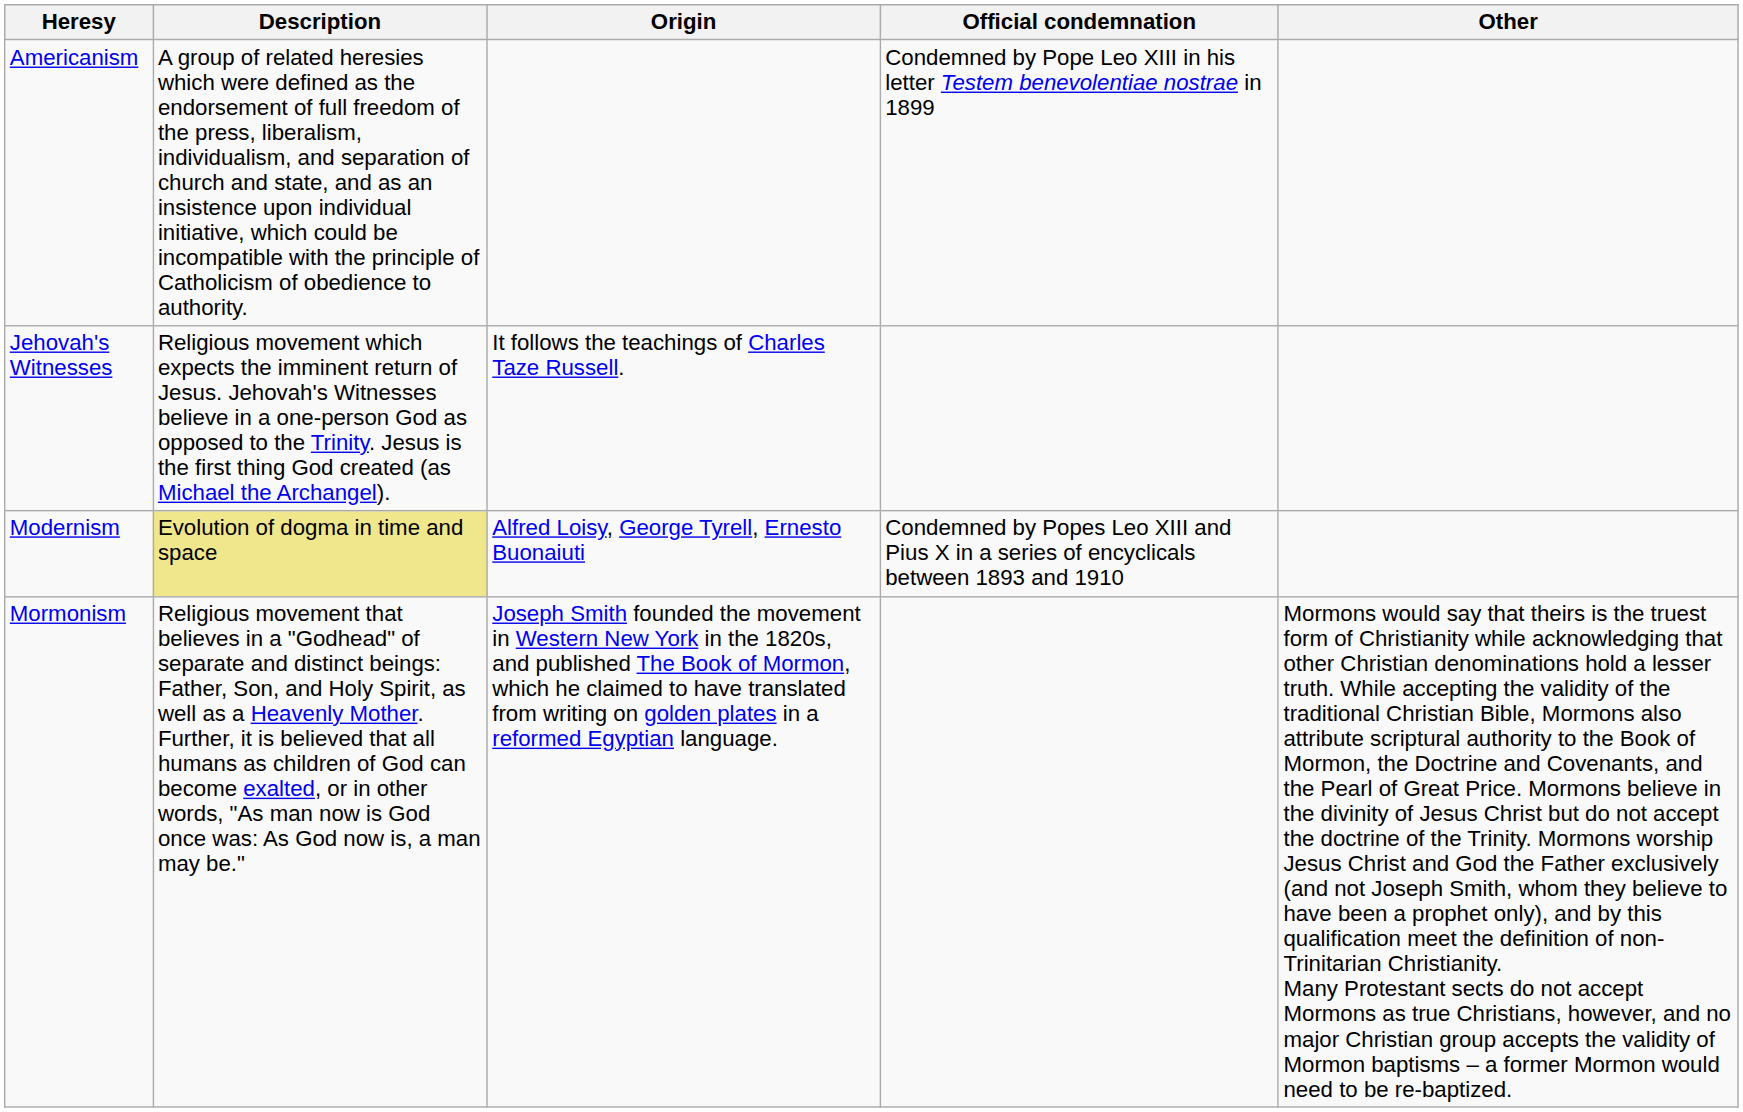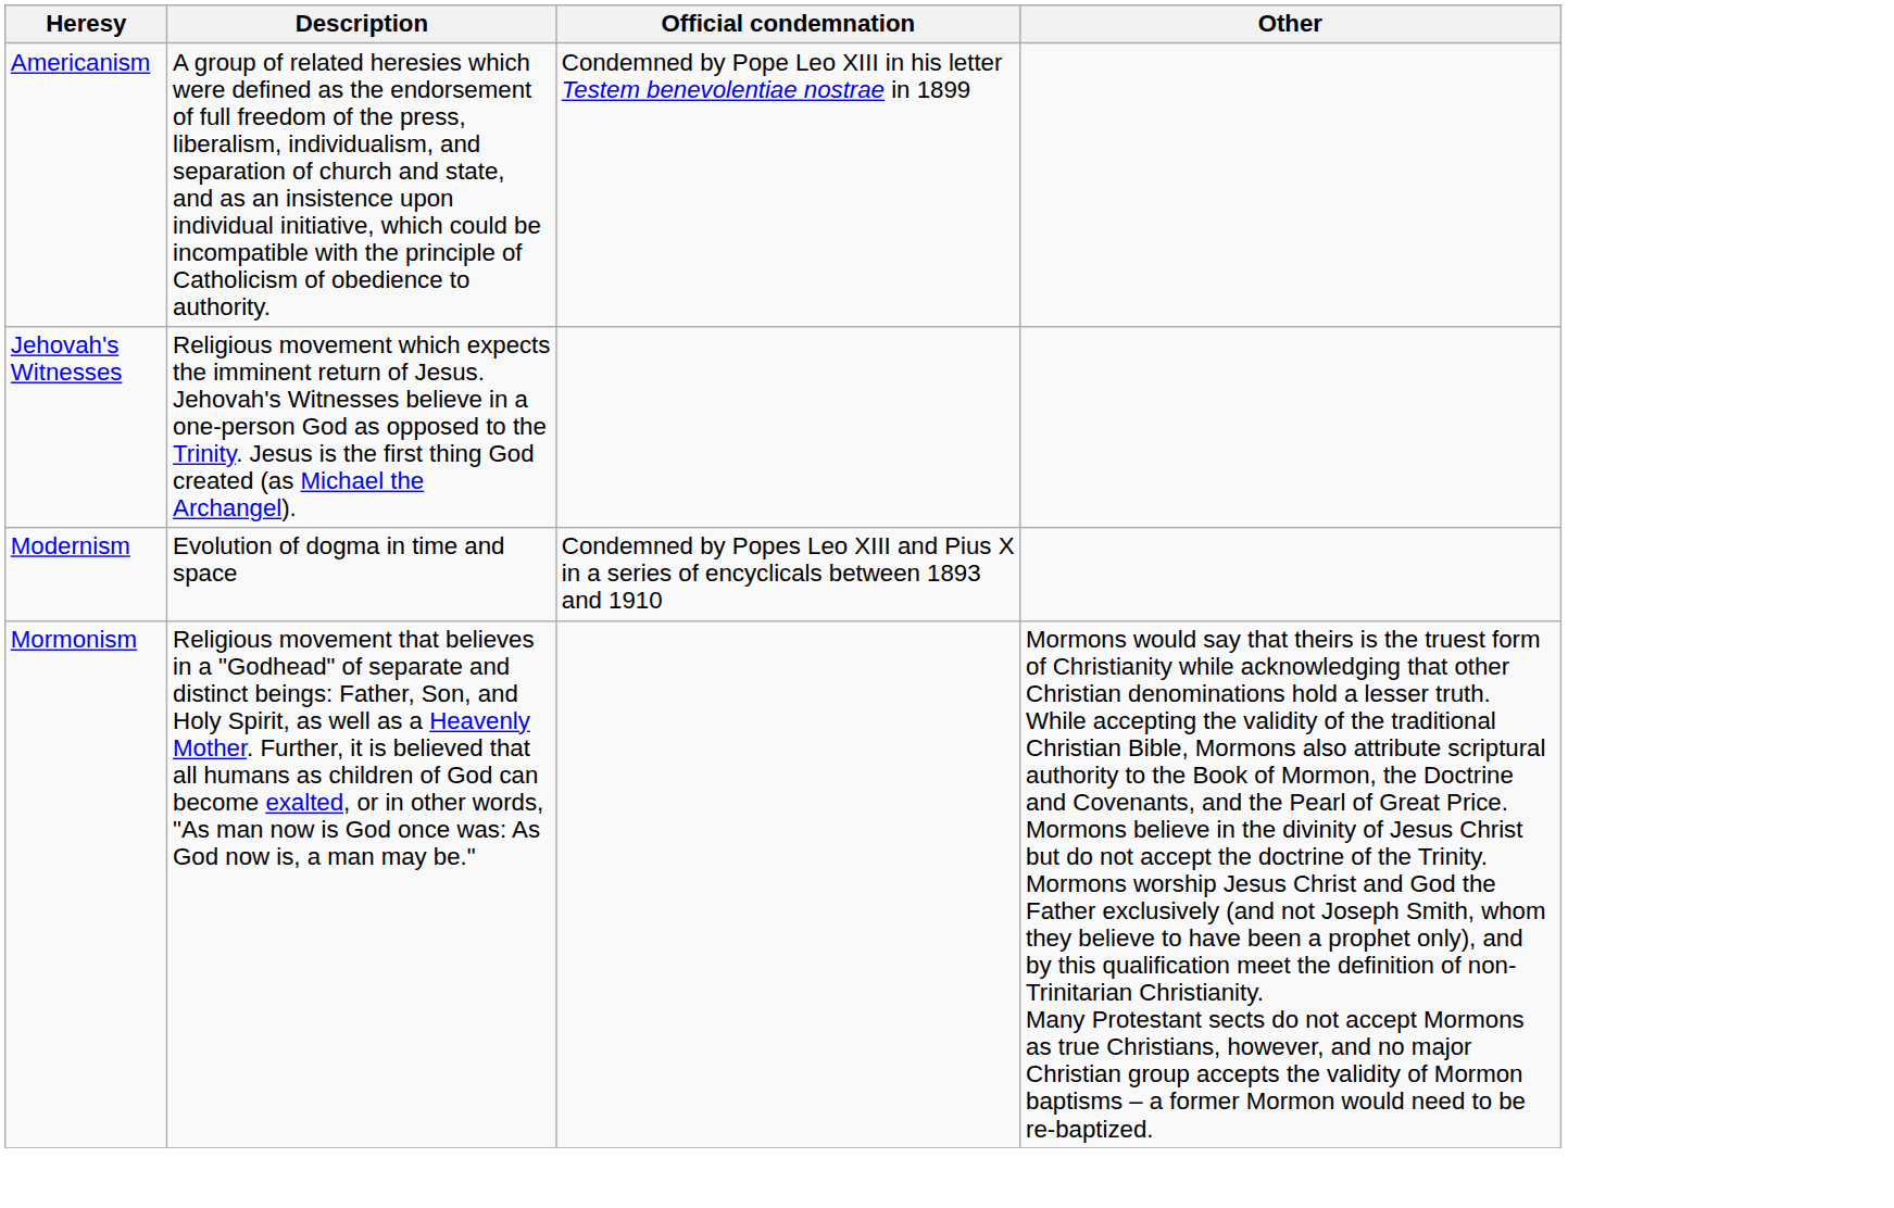 <table class="wikitable">
 <tr style="background:#ccc;">
 <th style="width:100px;">Heresy</th>
 <th style="width:250px;">Description</th>
-<th style="width:300px;">Origin</th>
 <th style="width:300px;">Official condemnation</th>
 <th style="width:350px;">Other</th>
 </tr>
 <tr valign="top">
 <td><a href='#'>Americanism</a></td>
 <td>A group of related heresies which were defined as the endorsement of full freedom of the press, liberalism, individualism, and separation of church and state, and as an insistence upon individual initiative, which could be incompatible with the principle of Catholicism of obedience to authority.</td>
-<td></td>
 <td>Condemned by Pope Leo XIII in his letter <em><a href='#'>Testem benevolentiae nostrae</a></em> in 1899</td>
 <td></td>
 </tr>
 <tr valign="top">
 <td><a href='#'>Jehovah's Witnesses</a></td>
 <td>Religious movement which expects the imminent return of Jesus. Jehovah's Witnesses believe in a one-person God as opposed to the <a href='#'>Trinity</a>. Jesus is the first thing God created (as <a href='#'>Michael the Archangel</a>).</td>
-<td>It follows the teachings of <a href='#'>Charles Taze Russell</a>.</td>
 <td></td>
 <td></td>
 </tr>
 <tr valign="top">
 <td><a href='#'>Modernism</a></td>
-<td style="background: khaki;">Evolution of dogma in time and space</td>
-<td><a href='#'>Alfred Loisy</a>, <a href='#'>George Tyrell</a>, <a href='#'>Ernesto Buonaiuti</a></td>
+<td>Evolution of dogma in time and space</td>
 <td>Condemned by Popes Leo XIII and Pius X in a series of encyclicals between 1893 and 1910</td>
 <td></td>
 </tr>
 <tr valign="top">
 <td><a href='#'>Mormonism</a></td>
 <td>Religious movement that believes in a "Godhead" of separate and distinct beings: Father, Son, and Holy Spirit, as well as a <a href='#'>Heavenly Mother</a>. Further, it is believed that all humans as children of God can become <a href='#'>exalted</a>, or in other words, "As man now is God once was: As God now is, a man may be."</td>
-<td><a href='#'>Joseph Smith</a> founded the movement in <a href='#'>Western New York</a> in the 1820s, and published <a href='#'>The Book of Mormon</a>, which he claimed to have translated from writing on <a href='#'>golden plates</a> in a <a href='#'>reformed Egyptian</a> language.</td>
 <td></td>
 <td>Mormons would say that theirs is the truest form of Christianity while acknowledging that other Christian denominations hold a lesser truth. While accepting the validity of the traditional Christian Bible, Mormons also attribute scriptural authority to the Book of Mormon, the Doctrine and Covenants, and the Pearl of Great Price. Mormons believe in the divinity of Jesus Christ but do not accept the doctrine of the Trinity. Mormons worship Jesus Christ and God the Father exclusively (and not Joseph Smith, whom they believe to have been a prophet only), and by this qualification meet the definition of non-Trinitarian Christianity.<br>Many Protestant sects do not accept Mormons as true Christians, however, and no major Christian group accepts the validity of Mormon baptisms – a former Mormon would need to be re-baptized.</td>
 </tr>
 </table>
